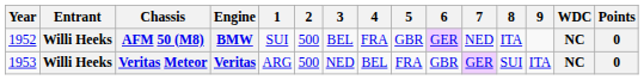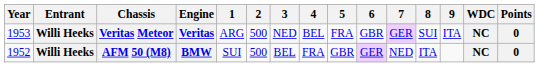 <table class="wikitable" style="text-align:center; font-size:90%">
 <tr>
 <th>Year</th>
 <th>Entrant</th>
 <th>Chassis</th>
 <th>Engine</th>
 <th>1</th>
 <th>2</th>
 <th>3</th>
 <th>4</th>
 <th>5</th>
 <th>6</th>
 <th>7</th>
 <th>8</th>
 <th>9</th>
 <th>WDC</th>
 <th>Points</th>
 </tr>
 <tr>
+<td><a href='#'>1953</a></td>
+<th>Willi Heeks</th>
+<th><a href='#'>Veritas</a> <a href='#'>Meteor</a></th>
+<th><a href='#'>Veritas</a></th>
+<td><a href='#'>ARG</a></td>
+<td><a href='#'>500</a></td>
+<td><a href='#'>NED</a></td>
+<td><a href='#'>BEL</a></td>
+<td><a href='#'>FRA</a></td>
+<td><a href='#'>GBR</a></td>
+<td style="background:#EFCFFF;"><a href='#'>GER</a><br></td>
+<td><a href='#'>SUI</a></td>
+<td><a href='#'>ITA</a></td>
+<th>NC</th>
+<th>0</th>
+</tr>
+<tr>
 <td><a href='#'>1952</a></td>
 <th>Willi Heeks</th>
 <th><a href='#'>AFM</a> <a href='#'>50 (M8)</a></th>
 <th><a href='#'>BMW</a></th>
 <td><a href='#'>SUI</a></td>
 <td><a href='#'>500</a></td>
 <td><a href='#'>BEL</a></td>
 <td><a href='#'>FRA</a></td>
 <td><a href='#'>GBR</a></td>
 <td style="background:#EFCFFF;"><a href='#'>GER</a><br></td>
 <td><a href='#'>NED</a></td>
 <td><a href='#'>ITA</a></td>
 <td></td>
 <th>NC</th>
 <th>0</th>
 </tr>
-<tr>
-<td><a href='#'>1953</a></td>
-<th>Willi Heeks</th>
-<th><a href='#'>Veritas</a> <a href='#'>Meteor</a></th>
-<th><a href='#'>Veritas</a></th>
-<td><a href='#'>ARG</a></td>
-<td><a href='#'>500</a></td>
-<td><a href='#'>NED</a></td>
-<td><a href='#'>BEL</a></td>
-<td><a href='#'>FRA</a></td>
-<td><a href='#'>GBR</a></td>
-<td style="background:#EFCFFF;"><a href='#'>GER</a><br></td>
-<td><a href='#'>SUI</a></td>
-<td><a href='#'>ITA</a></td>
-<th>NC</th>
-<th>0</th>
-</tr>
 </table>
